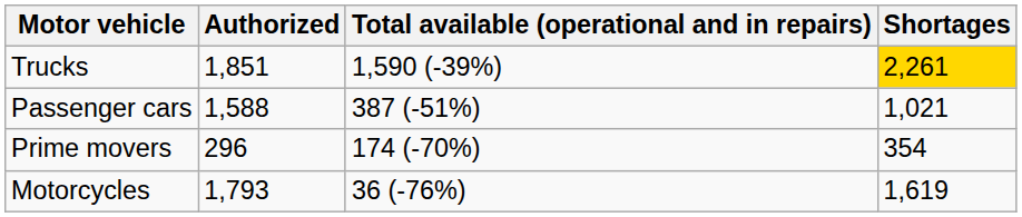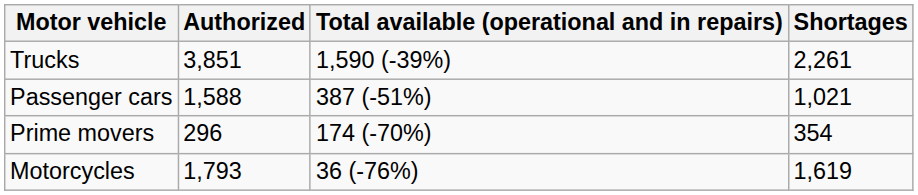 <table class="wikitable">
 <tr>
 <th>Motor vehicle</th>
 <th>Authorized</th>
 <th>Total available (operational and in repairs)</th>
 <th>Shortages</th>
 </tr>
 <tr>
 <td>Trucks</td>
-<td>1,851</td>
+<td>3,851</td>
 <td>1,590 (-39%)</td>
-<td style="background: gold;">2,261</td>
+<td>2,261</td>
 </tr>
 <tr>
 <td>Passenger cars</td>
 <td>1,588</td>
 <td>387 (-51%)</td>
 <td>1,021</td>
 </tr>
 <tr>
 <td>Prime movers</td>
 <td>296</td>
 <td>174 (-70%)</td>
 <td>354</td>
 </tr>
 <tr>
 <td>Motorcycles</td>
 <td>1,793</td>
 <td>36 (-76%)</td>
 <td>1,619</td>
 </tr>
 </table>
